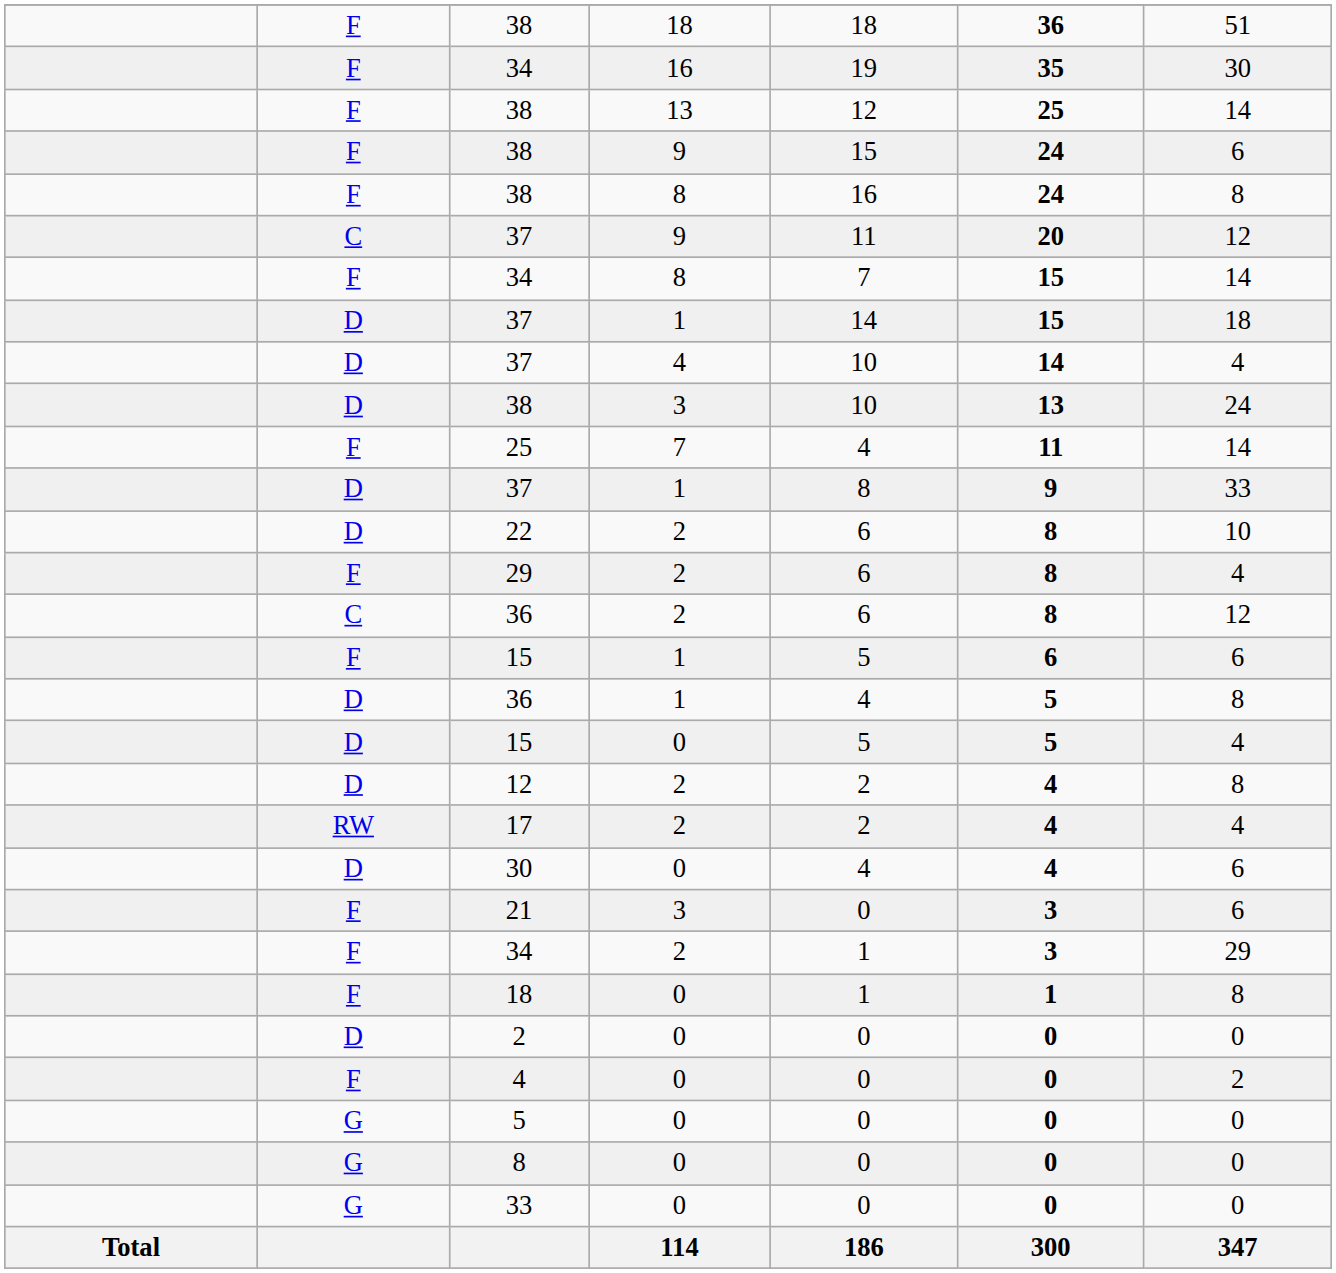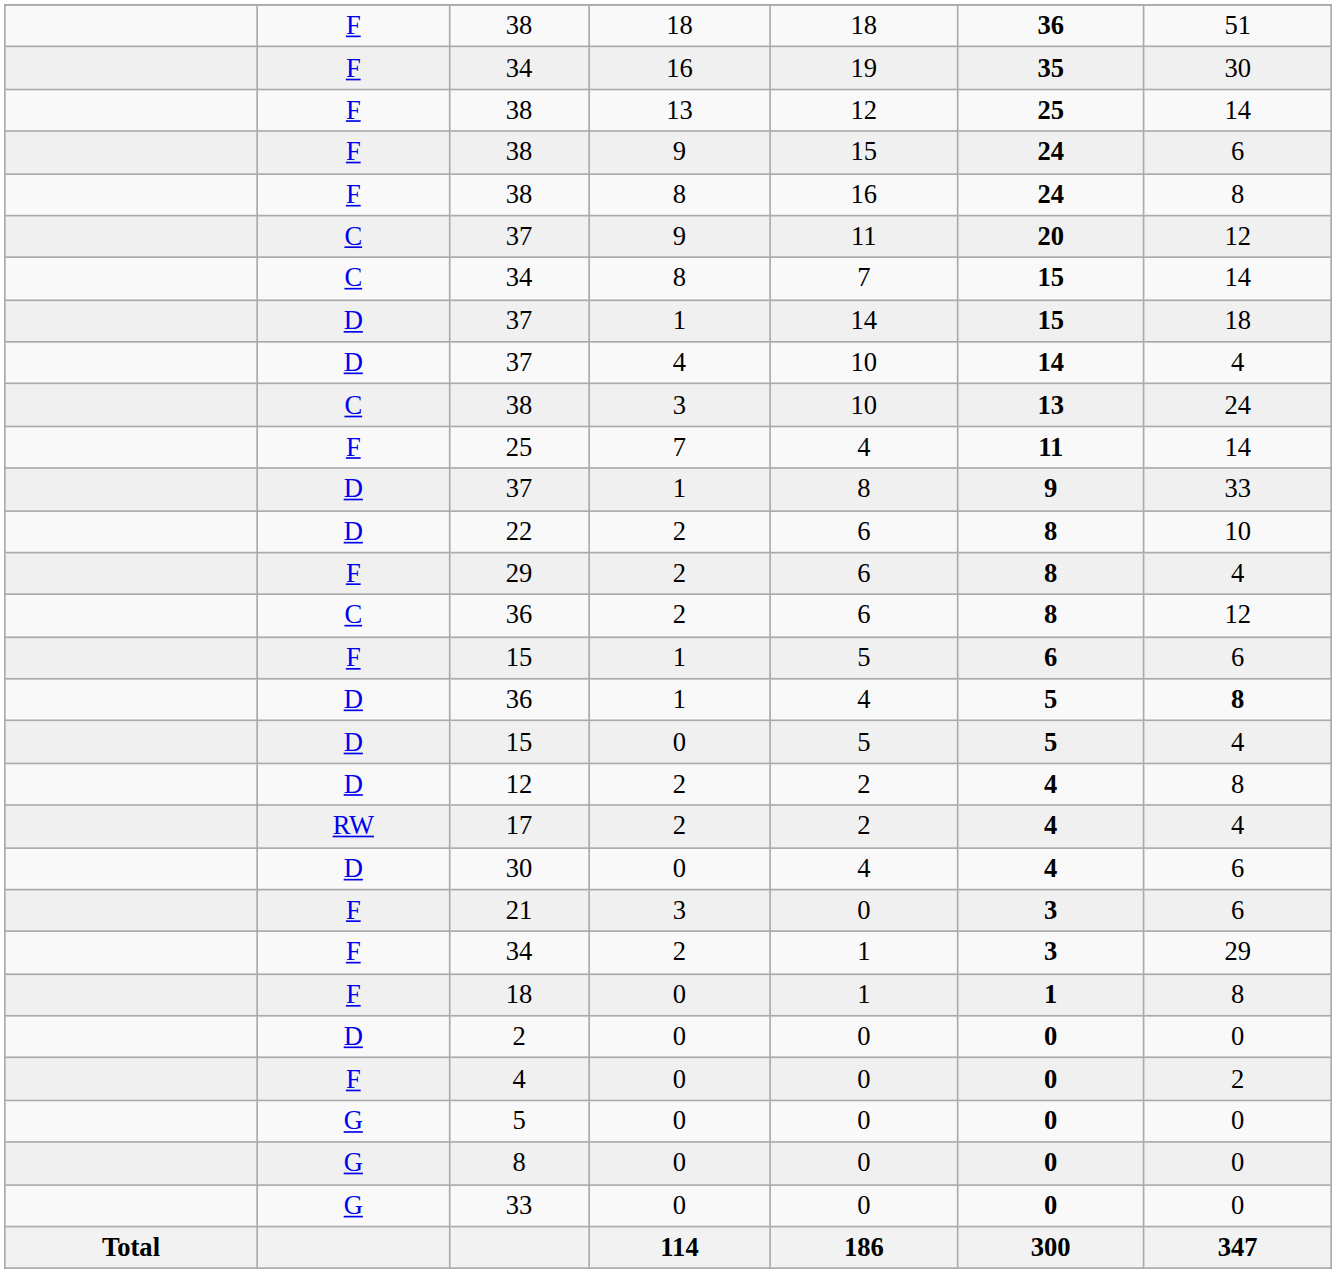 <table class="wikitable sortable" width ="800">
 <tr align="center">
 </tr>
 <tr align="center" bgcolor="">
 <td></td>
 <td><a href='#'>F</a></td>
 <td>38</td>
 <td>18</td>
 <td>18</td>
 <td><strong>36</strong></td>
 <td>51</td>
 </tr>
 <tr align="center" bgcolor="f0f0f0">
 <td></td>
 <td><a href='#'>F</a></td>
 <td>34</td>
 <td>16</td>
 <td>19</td>
 <td><strong>35</strong></td>
 <td>30</td>
 </tr>
 <tr align="center" bgcolor="">
 <td></td>
 <td><a href='#'>F</a></td>
 <td>38</td>
 <td>13</td>
 <td>12</td>
 <td><strong>25</strong></td>
 <td>14</td>
 </tr>
 <tr align="center" bgcolor="f0f0f0">
 <td></td>
 <td><a href='#'>F</a></td>
 <td>38</td>
 <td>9</td>
 <td>15</td>
 <td><strong>24</strong></td>
 <td>6</td>
 </tr>
 <tr align="center" bgcolor="">
 <td></td>
 <td><a href='#'>F</a></td>
 <td>38</td>
 <td>8</td>
 <td>16</td>
 <td><strong>24</strong></td>
 <td>8</td>
 </tr>
 <tr align="center" bgcolor="f0f0f0">
 <td></td>
 <td><a href='#'>C</a></td>
 <td>37</td>
 <td>9</td>
 <td>11</td>
 <td><strong>20</strong></td>
 <td>12</td>
 </tr>
 <tr align="center" bgcolor="">
 <td></td>
-<td><a href='#'>F</a></td>
+<td><a href='#'>C</a></td>
 <td>34</td>
 <td>8</td>
 <td>7</td>
 <td><strong>15</strong></td>
 <td>14</td>
 </tr>
 <tr align="center" bgcolor="f0f0f0">
 <td></td>
 <td><a href='#'>D</a></td>
 <td>37</td>
 <td>1</td>
 <td>14</td>
 <td><strong>15</strong></td>
 <td>18</td>
 </tr>
 <tr align="center" bgcolor="">
 <td></td>
 <td><a href='#'>D</a></td>
 <td>37</td>
 <td>4</td>
 <td>10</td>
 <td><strong>14</strong></td>
 <td>4</td>
 </tr>
 <tr align="center" bgcolor="f0f0f0">
 <td></td>
-<td><a href='#'>D</a></td>
+<td><a href='#'>C</a></td>
 <td>38</td>
 <td>3</td>
 <td>10</td>
 <td><strong>13</strong></td>
 <td>24</td>
 </tr>
 <tr align="center" bgcolor="">
 <td></td>
 <td><a href='#'>F</a></td>
 <td>25</td>
 <td>7</td>
 <td>4</td>
 <td><strong>11</strong></td>
 <td>14</td>
 </tr>
 <tr align="center" bgcolor="f0f0f0">
 <td></td>
 <td><a href='#'>D</a></td>
 <td>37</td>
 <td>1</td>
 <td>8</td>
 <td><strong>9</strong></td>
 <td>33</td>
 </tr>
 <tr align="center" bgcolor="">
 <td></td>
 <td><a href='#'>D</a></td>
 <td>22</td>
 <td>2</td>
 <td>6</td>
 <td><strong>8</strong></td>
 <td>10</td>
 </tr>
 <tr align="center" bgcolor="f0f0f0">
 <td></td>
 <td><a href='#'>F</a></td>
 <td>29</td>
 <td>2</td>
 <td>6</td>
 <td><strong>8</strong></td>
 <td>4</td>
 </tr>
 <tr align="center" bgcolor="">
 <td></td>
 <td><a href='#'>C</a></td>
 <td>36</td>
 <td>2</td>
 <td>6</td>
 <td><strong>8</strong></td>
 <td>12</td>
 </tr>
 <tr align="center" bgcolor="f0f0f0">
 <td></td>
 <td><a href='#'>F</a></td>
 <td>15</td>
 <td>1</td>
 <td>5</td>
 <td><strong>6</strong></td>
 <td>6</td>
 </tr>
 <tr align="center" bgcolor="">
 <td></td>
 <td><a href='#'>D</a></td>
 <td>36</td>
 <td>1</td>
 <td>4</td>
 <td><strong>5</strong></td>
-<td>8</td>
+<td><strong>8</strong></td>
 </tr>
 <tr align="center" bgcolor="f0f0f0">
 <td></td>
 <td><a href='#'>D</a></td>
 <td>15</td>
 <td>0</td>
 <td>5</td>
 <td><strong>5</strong></td>
 <td>4</td>
 </tr>
 <tr align="center" bgcolor="">
 <td></td>
 <td><a href='#'>D</a></td>
 <td>12</td>
 <td>2</td>
 <td>2</td>
 <td><strong>4</strong></td>
 <td>8</td>
 </tr>
 <tr align="center" bgcolor="f0f0f0">
 <td></td>
 <td><a href='#'>RW</a></td>
 <td>17</td>
 <td>2</td>
 <td>2</td>
 <td><strong>4</strong></td>
 <td>4</td>
 </tr>
 <tr align="center" bgcolor="">
 <td></td>
 <td><a href='#'>D</a></td>
 <td>30</td>
 <td>0</td>
 <td>4</td>
 <td><strong>4</strong></td>
 <td>6</td>
 </tr>
 <tr align="center" bgcolor="f0f0f0">
 <td></td>
 <td><a href='#'>F</a></td>
 <td>21</td>
 <td>3</td>
 <td>0</td>
 <td><strong>3</strong></td>
 <td>6</td>
 </tr>
 <tr align="center" bgcolor="">
 <td></td>
 <td><a href='#'>F</a></td>
 <td>34</td>
 <td>2</td>
 <td>1</td>
 <td><strong>3</strong></td>
 <td>29</td>
 </tr>
 <tr align="center" bgcolor="f0f0f0">
 <td></td>
 <td><a href='#'>F</a></td>
 <td>18</td>
 <td>0</td>
 <td>1</td>
 <td><strong>1</strong></td>
 <td>8</td>
 </tr>
 <tr align="center" bgcolor="">
 <td></td>
 <td><a href='#'>D</a></td>
 <td>2</td>
 <td>0</td>
 <td>0</td>
 <td><strong>0</strong></td>
 <td>0</td>
 </tr>
 <tr align="center" bgcolor="f0f0f0">
 <td></td>
 <td><a href='#'>F</a></td>
 <td>4</td>
 <td>0</td>
 <td>0</td>
 <td><strong>0</strong></td>
 <td>2</td>
 </tr>
 <tr align="center" bgcolor="">
 <td></td>
 <td><a href='#'>G</a></td>
 <td>5</td>
 <td>0</td>
 <td>0</td>
 <td><strong>0</strong></td>
 <td>0</td>
 </tr>
 <tr align="center" bgcolor="f0f0f0">
 <td></td>
 <td><a href='#'>G</a></td>
 <td>8</td>
 <td>0</td>
 <td>0</td>
 <td><strong>0</strong></td>
 <td>0</td>
 </tr>
 <tr align="center" bgcolor="">
 <td></td>
 <td><a href='#'>G</a></td>
 <td>33</td>
 <td>0</td>
 <td>0</td>
 <td><strong>0</strong></td>
 <td>0</td>
 </tr>
 <tr>
 <th>Total</th>
 <th></th>
 <th></th>
 <th>114</th>
 <th>186</th>
 <th>300</th>
 <th>347</th>
 </tr>
 </table>
